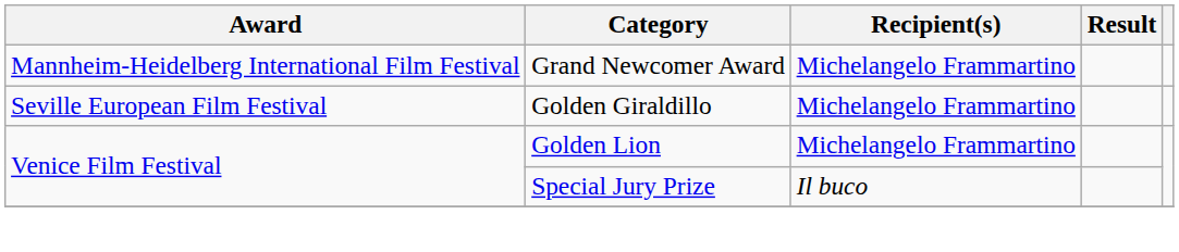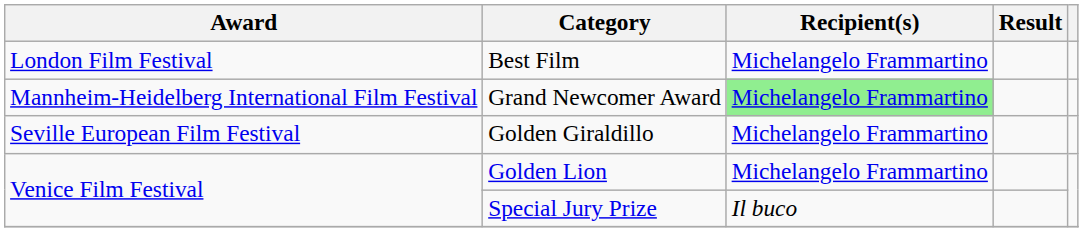 <table class="wikitable plainrowheaders sortable">
 <tr>
 <th scope="col">Award</th>
 <th scope="col">Category</th>
 <th scope="col">Recipient(s)</th>
 <th scope="col">Result</th>
 <th scope="col" class="unsortable"></th>
 </tr>
 <tr>
+<td><a href='#'>London Film Festival</a></td>
+<td>Best Film</td>
+<td><a href='#'>Michelangelo Frammartino</a></td>
+<td></td>
+<td rowspan="1"></td>
+</tr>
+<tr>
 <td><a href='#'>Mannheim-Heidelberg International Film Festival</a></td>
 <td>Grand Newcomer Award</td>
-<td><a href='#'>Michelangelo Frammartino</a></td>
+<td style="background: lightgreen;"><a href='#'>Michelangelo Frammartino</a></td>
 <td></td>
 <td rowspan="1"></td>
 </tr>
 <tr>
 <td><a href='#'>Seville European Film Festival</a></td>
 <td>Golden Giraldillo</td>
 <td><a href='#'>Michelangelo Frammartino</a></td>
 <td></td>
 <td rowspan="1"></td>
 </tr>
 <tr>
 <td rowspan=2><a href='#'>Venice Film Festival</a></td>
 <td><a href='#'>Golden Lion</a></td>
 <td><a href='#'>Michelangelo Frammartino</a></td>
 <td></td>
 <td rowspan=2></td>
 </tr>
 <tr>
 <td><a href='#'>Special Jury Prize</a></td>
 <td><em>Il buco</em></td>
 <td></td>
 </tr>
 <tr>
 </tr>
 </table>
